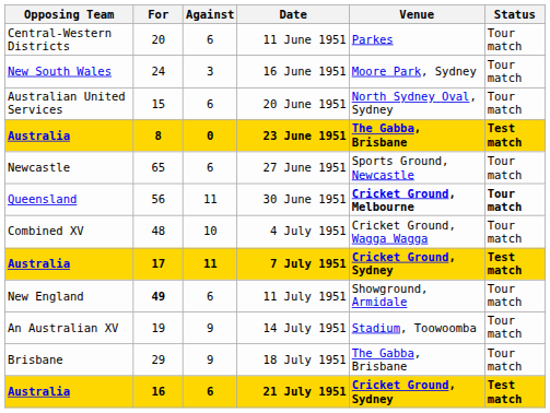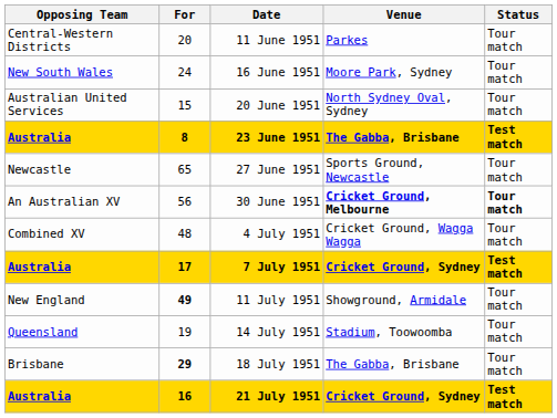 <table class=wikitable>
 <tr>
 <th>Opposing Team</th>
 <th>For</th>
-<th>Against</th>
 <th>Date</th>
 <th>Venue</th>
 <th>Status</th>
 </tr>
 <tr bgcolor=#fdfdfd>
 <td>Central-Western Districts</td>
 <td align=center width=50>20</td>
-<td align=center width=50>6</td>
 <td width=120 align=right>11 June 1951</td>
 <td><a href='#'>Parkes</a></td>
 <td>Tour match</td>
 </tr>
 <tr bgcolor=#fdfdfd>
 <td><a href='#'>New South Wales</a></td>
 <td align=center width=50>24</td>
-<td align=center width=50>3</td>
 <td width=120 align=right>16 June 1951</td>
 <td><a href='#'>Moore Park</a>, Sydney</td>
 <td>Tour match</td>
 </tr>
 <tr bgcolor=#fdfdfd>
 <td>Australian United Services</td>
 <td align=center width=50>15</td>
-<td align=center width=50>6</td>
 <td width=120 align=right>20 June 1951</td>
 <td><a href='#'>North Sydney Oval</a>, Sydney</td>
 <td>Tour match</td>
 </tr>
 <tr bgcolor=gold>
 <td><strong><a href='#'>Australia</a></strong></td>
 <td align=center width=50><strong>8</strong></td>
-<td align=center width=50><strong>0</strong></td>
 <td width=120 align=right><strong>23 June 1951</strong></td>
 <td><strong><a href='#'>The Gabba</a>, Brisbane</strong></td>
 <td><strong>Test match</strong></td>
 </tr>
 <tr bgcolor=#fdfdfd>
 <td>Newcastle</td>
 <td align=center width=50>65</td>
-<td align=center width=50>6</td>
 <td width=120 align=right>27 June 1951</td>
 <td>Sports Ground, <a href='#'>Newcastle</a></td>
 <td>Tour match</td>
 </tr>
 <tr bgcolor=#fdfdfd>
-<td><a href='#'>Queensland</a></td>
+<td>An Australian XV</td>
 <td align=center width=50>56</td>
-<td align=center width=50>11</td>
 <td width=120 align=right>30 June 1951</td>
 <td><strong><a href='#'>Cricket Ground</a>, Melbourne</strong></td>
 <td><strong>Tour match</strong></td>
 </tr>
 <tr bgcolor=#fdfdfd>
 <td>Combined XV</td>
 <td align=center width=50>48</td>
-<td align=center width=50>10</td>
 <td width=120 align=right>4 July 1951</td>
 <td>Cricket Ground, <a href='#'>Wagga Wagga</a></td>
 <td>Tour match</td>
 </tr>
 <tr bgcolor=gold>
 <td><strong><a href='#'>Australia</a></strong></td>
 <td align=center width=50><strong>17</strong></td>
-<td align=center width=50><strong>11</strong></td>
 <td width=120 align=right><strong>7 July 1951</strong></td>
 <td><strong><a href='#'>Cricket Ground</a>, Sydney</strong></td>
 <td><strong>Test match</strong></td>
 </tr>
 <tr bgcolor=#fdfdfd>
 <td>New England</td>
 <td align=center width=50><strong>49</strong></td>
-<td align=center width=50>6</td>
 <td width=120 align=right>11 July 1951</td>
 <td>Showground, <a href='#'>Armidale</a></td>
 <td>Tour match</td>
 </tr>
 <tr bgcolor=#fdfdfd>
-<td>An Australian XV</td>
+<td><a href='#'>Queensland</a></td>
 <td align=center width=50>19</td>
-<td align=center width=50>9</td>
 <td width=120 align=right>14 July 1951</td>
 <td><a href='#'>Stadium</a>, Toowoomba</td>
 <td>Tour match</td>
 </tr>
 <tr bgcolor=#fdfdfd>
 <td>Brisbane</td>
-<td align=center width=50>29</td>
-<td align=center width=50>9</td>
+<td align=center width=50><strong>29</strong></td>
 <td width=120 align=right>18 July 1951</td>
 <td><a href='#'>The Gabba</a>, Brisbane</td>
 <td>Tour match</td>
 </tr>
 <tr bgcolor=gold>
 <td><strong><a href='#'>Australia</a></strong></td>
 <td align=center width=50><strong>16</strong></td>
-<td align=center width=50><strong>6</strong></td>
 <td width=120 align=right><strong>21 July 1951</strong></td>
 <td><strong><a href='#'>Cricket Ground</a>, Sydney</strong></td>
 <td><strong>Test match</strong></td>
 </tr>
 </table>
